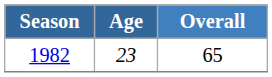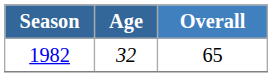 <table class="wikitable" style="font-size:95%; text-align:center; border:grey solid 1px; border-collapse:collapse; background:#ffffff;">
 <tr>
 <th style="background-color:#369; color:white; width:60px;"> Season </th>
 <th style="background-color:#369; color:white; width:40px;"> Age </th>
 <th style="background-color:#4180be; color:white; width:75px;">Overall</th>
 </tr>
 <tr>
 <td><a href='#'>1982</a></td>
-<td><em>23</em></td>
+<td><em>32</em></td>
 <td>65</td>
 </tr>
 <tr>
 </tr>
 </table>
